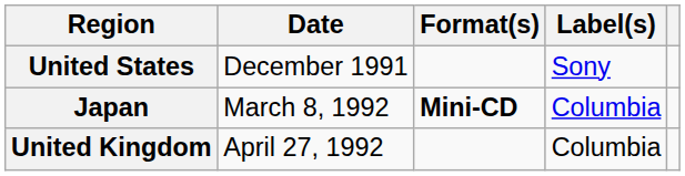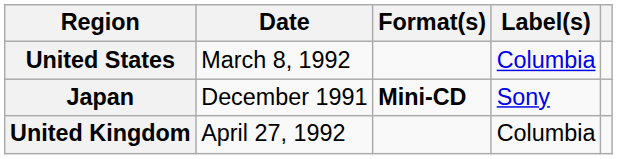 <table class="wikitable plainrowheaders">
 <tr>
 <th scope="col">Region</th>
 <th scope="col">Date</th>
 <th scope="col">Format(s)</th>
 <th scope="col">Label(s)</th>
 <th scope="col"></th>
 </tr>
 <tr>
 <th scope="row">United States</th>
-<td>December 1991</td>
+<td>March 8, 1992</td>
 <td></td>
-<td><a href='#'>Sony</a></td>
+<td><a href='#'>Columbia</a></td>
 <td></td>
 </tr>
 <tr>
 <th scope="row">Japan</th>
-<td>March 8, 1992</td>
+<td>December 1991</td>
 <td><strong>Mini-CD</strong></td>
-<td><a href='#'>Columbia</a></td>
+<td><a href='#'>Sony</a></td>
 <td></td>
 </tr>
 <tr>
 <th scope="row">United Kingdom</th>
 <td>April 27, 1992</td>
 <td></td>
 <td>Columbia</td>
 <td></td>
 </tr>
 </table>
